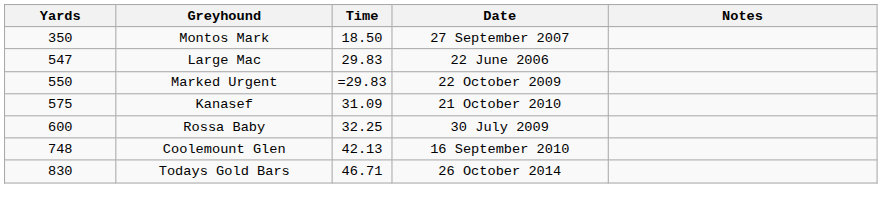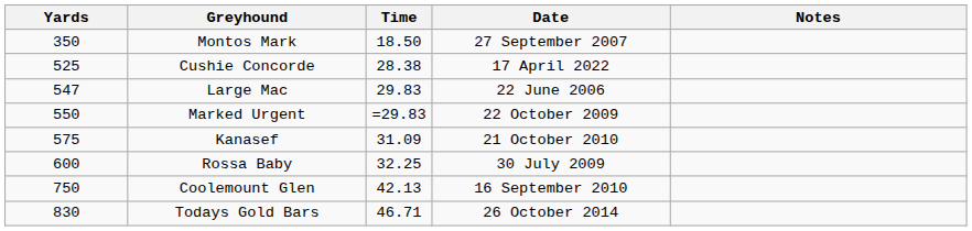 <table class="wikitable" style="font-size: 100%">
 <tr>
 <th width=100>Yards</th>
 <th width=200>Greyhound</th>
 <th width=50>Time</th>
 <th width=200>Date</th>
 <th width=250>Notes</th>
 </tr>
 <tr align=center>
 <td>350</td>
 <td>Montos Mark</td>
 <td>18.50</td>
 <td>27 September 2007</td>
+<td></td>
+</tr>
+<tr align=center>
+<td>525</td>
+<td>Cushie Concorde</td>
+<td>28.38</td>
+<td>17 April 2022</td>
 <td></td>
 </tr>
 <tr align=center>
 <td>547</td>
 <td>Large Mac</td>
 <td>29.83</td>
 <td>22 June 2006</td>
 <td></td>
 </tr>
 <tr align=center>
 <td>550</td>
 <td>Marked Urgent</td>
 <td>=29.83</td>
 <td>22 October 2009</td>
 <td></td>
 </tr>
 <tr align=center>
 <td>575</td>
 <td>Kanasef</td>
 <td>31.09</td>
 <td>21 October 2010</td>
 <td></td>
 </tr>
 <tr align=center>
 <td>600</td>
 <td>Rossa Baby</td>
 <td>32.25</td>
 <td>30 July 2009</td>
 <td></td>
 </tr>
 <tr align=center>
-<td>748</td>
+<td>750</td>
 <td>Coolemount Glen</td>
 <td>42.13</td>
 <td>16 September 2010</td>
 <td></td>
 </tr>
 <tr align=center>
 <td>830</td>
 <td>Todays Gold Bars</td>
 <td>46.71</td>
 <td>26 October 2014</td>
 <td></td>
 </tr>
 </table>
